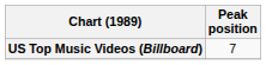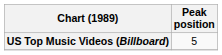 <table class="wikitable sortable plainrowheaders" style="text-align:center">
 <tr>
 <th scope="col">Chart (1989)</th>
 <th scope="col">Peak<br>position</th>
 </tr>
 <tr>
 <th scope="row">US Top Music Videos (<em>Billboard</em>)</th>
-<td style="text-align:center;">7</td>
+<td style="text-align:center;">5</td>
 </tr>
 <tr>
 </tr>
 </table>
